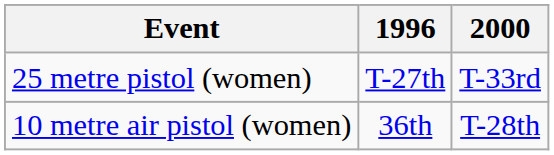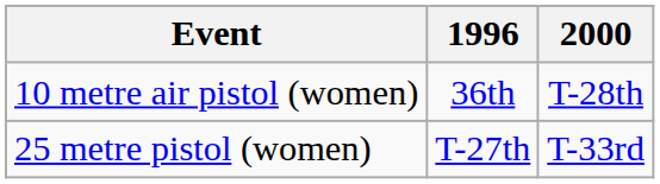 <table class="wikitable" style="text-align: center">
 <tr>
 <th>Event</th>
 <th>1996</th>
 <th>2000</th>
 </tr>
 <tr>
+<td align=left><a href='#'>10 metre air pistol</a> (women)</td>
+<td><a href='#'>36th</a></td>
+<td><a href='#'>T-28th</a></td>
+</tr>
+<tr>
 <td align=left><a href='#'>25 metre pistol</a> (women)</td>
 <td><a href='#'>T-27th</a></td>
 <td><a href='#'>T-33rd</a></td>
 </tr>
-<tr>
-<td align=left><a href='#'>10 metre air pistol</a> (women)</td>
-<td><a href='#'>36th</a></td>
-<td><a href='#'>T-28th</a></td>
-</tr>
 </table>
